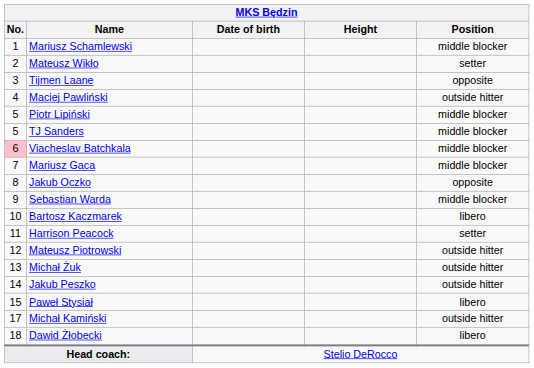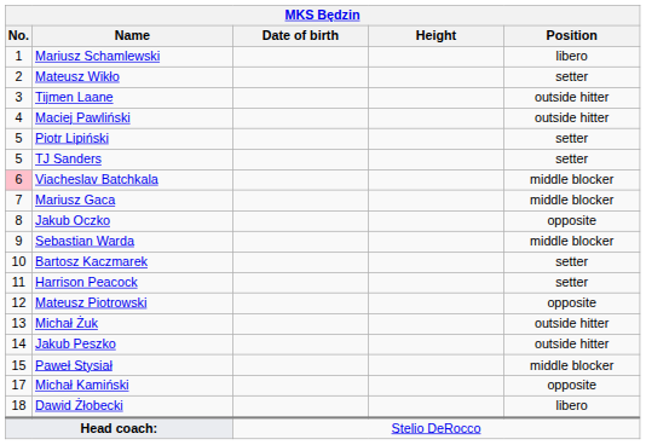 <table class="wikitable collapsible collapsed" style="font-size:100%; text-align:center">
 <tr>
 <th colspan=5 style="width:30em"><a href='#'>MKS Będzin</a></th>
 </tr>
 <tr>
 <th>No.</th>
 <th style="width:15em">Name</th>
 <th style="width:10em">Date of birth</th>
 <th style="width:10em">Height</th>
 <th style="width:10em">Position</th>
 </tr>
 <tr>
 <td>1</td>
 <td align=left> <a href='#'>Mariusz Schamlewski</a></td>
 <td align=right></td>
 <td></td>
-<td>middle blocker</td>
+<td>libero</td>
 </tr>
 <tr>
 <td>2</td>
 <td align=left> <a href='#'>Mateusz Wikło</a></td>
 <td align=right></td>
 <td></td>
 <td>setter</td>
 </tr>
 <tr>
 <td>3</td>
 <td align=left> <a href='#'>Tijmen Laane</a></td>
 <td align=right></td>
 <td></td>
-<td>opposite</td>
+<td>outside hitter</td>
 </tr>
 <tr>
 <td>4</td>
 <td align=left> <a href='#'>Maciej Pawliński</a></td>
 <td align=right></td>
 <td></td>
 <td>outside hitter</td>
 </tr>
 <tr>
 <td>5</td>
 <td align=left> <a href='#'>Piotr Lipiński</a></td>
 <td align=right></td>
 <td></td>
-<td>middle blocker</td>
+<td>setter</td>
 </tr>
 <tr>
 <td>5</td>
 <td align=left> <a href='#'>TJ Sanders</a></td>
 <td align=right></td>
 <td></td>
-<td>middle blocker</td>
+<td>setter</td>
 </tr>
 <tr>
 <td style="background: pink;">6</td>
 <td align=left> <a href='#'>Viacheslav Batchkala</a></td>
 <td align=right></td>
 <td></td>
 <td>middle blocker</td>
 </tr>
 <tr>
 <td>7</td>
 <td align=left> <a href='#'>Mariusz Gaca</a></td>
 <td align=right></td>
 <td></td>
 <td>middle blocker</td>
 </tr>
 <tr>
 <td>8</td>
 <td align=left> <a href='#'>Jakub Oczko</a></td>
 <td align=right></td>
 <td></td>
 <td>opposite</td>
 </tr>
 <tr>
 <td>9</td>
 <td align=left> <a href='#'>Sebastian Warda</a></td>
 <td align=right></td>
 <td></td>
 <td>middle blocker</td>
 </tr>
 <tr>
 <td>10</td>
 <td align=left> <a href='#'>Bartosz Kaczmarek</a></td>
 <td align=right></td>
 <td></td>
-<td>libero</td>
+<td>setter</td>
 </tr>
 <tr>
 <td>11</td>
 <td align=left> <a href='#'>Harrison Peacock</a></td>
 <td align=right></td>
 <td></td>
 <td>setter</td>
 </tr>
 <tr>
 <td>12</td>
 <td align=left> <a href='#'>Mateusz Piotrowski</a></td>
 <td align=right></td>
 <td></td>
-<td>outside hitter</td>
+<td>opposite</td>
 </tr>
 <tr>
 <td>13</td>
 <td align=left> <a href='#'>Michał Żuk</a></td>
 <td align=right></td>
 <td></td>
 <td>outside hitter</td>
 </tr>
 <tr>
 <td>14</td>
 <td align=left> <a href='#'>Jakub Peszko</a></td>
 <td align=right></td>
 <td></td>
 <td>outside hitter</td>
 </tr>
 <tr>
 <td>15</td>
 <td align=left> <a href='#'>Paweł Stysiał</a></td>
 <td align=right></td>
 <td></td>
-<td>libero</td>
+<td>middle blocker</td>
 </tr>
 <tr>
 <td>17</td>
 <td align=left> <a href='#'>Michał Kamiński</a></td>
 <td align=right></td>
 <td></td>
-<td>outside hitter</td>
+<td>opposite</td>
 </tr>
 <tr>
 <td>18</td>
 <td align=left> <a href='#'>Dawid Żłobecki</a></td>
 <td align=right></td>
 <td></td>
 <td>libero</td>
 </tr>
 <tr style="border-top: 3px solid grey">
 <td colspan=2 style="background:#EAECF0"><strong>Head coach:</strong></td>
 <td colspan=3> <a href='#'>Stelio DeRocco</a></td>
 </tr>
 </table>
